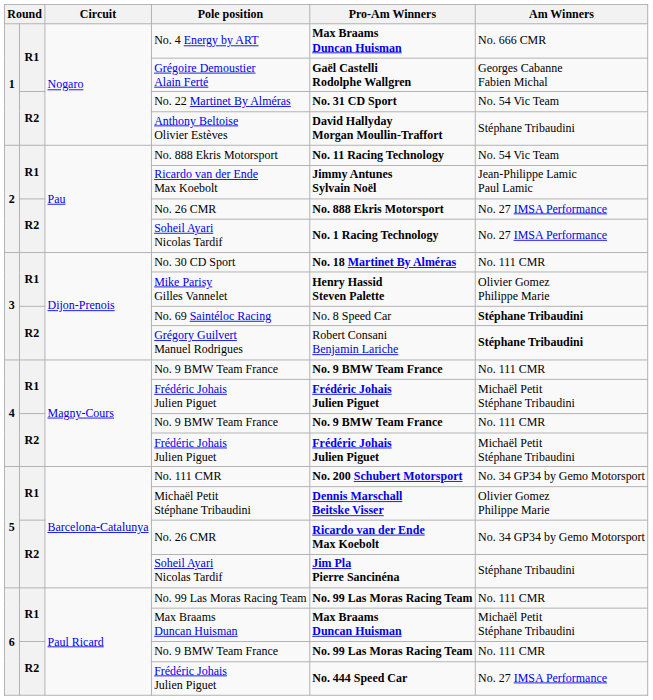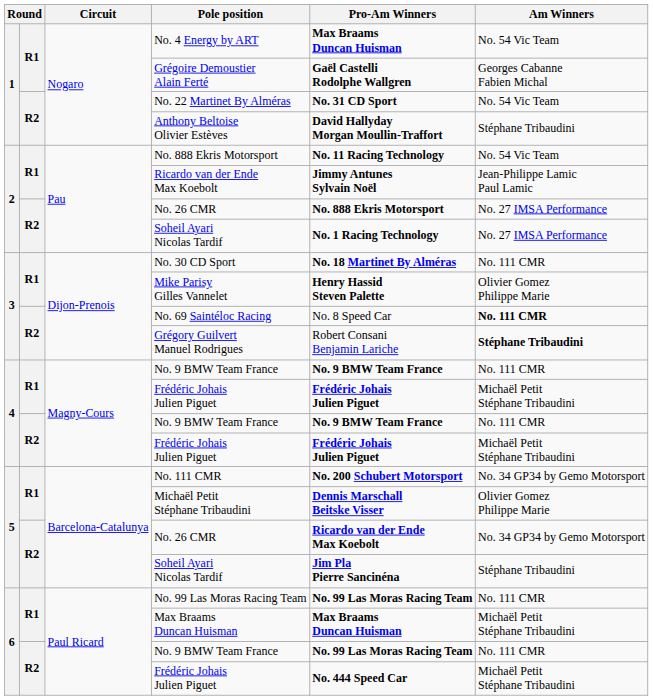 <table class="wikitable" style="font-size: 85%;">
 <tr>
 <th colspan=2>Round</th>
 <th>Circuit</th>
 <th>Pole position</th>
 <th>Pro-Am Winners</th>
 <th>Am Winners</th>
 </tr>
 <tr>
 <th rowspan=4>1</th>
 <th rowspan=2>R1</th>
 <td rowspan=4> <a href='#'>Nogaro</a></td>
 <td> No. 4 <a href='#'>Energy by ART</a></td>
 <td><strong> Max Braams<br> <a href='#'>Duncan Huisman</a></strong></td>
-<td> No. 666 CMR</td>
+<td> No. 54 Vic Team</td>
 </tr>
 <tr>
 <td> <a href='#'>Grégoire Demoustier</a><br> <a href='#'>Alain Ferté</a></td>
 <td><strong> Gaël Castelli<br> Rodolphe Wallgren</strong></td>
 <td> Georges Cabanne<br> Fabien Michal</td>
 </tr>
 <tr>
 <th rowspan=2>R2</th>
 <td> No. 22 <a href='#'>Martinet By Alméras</a></td>
 <td><strong> No. 31 CD Sport</strong></td>
 <td> No. 54 Vic Team</td>
 </tr>
 <tr>
 <td> <a href='#'>Anthony Beltoise</a><br> Olivier Estèves</td>
 <td><strong> David Hallyday<br> Morgan Moullin-Traffort</strong></td>
 <td> Stéphane Tribaudini</td>
 </tr>
 <tr>
 <th rowspan=4>2</th>
 <th rowspan=2>R1</th>
 <td rowspan=4> <a href='#'>Pau</a></td>
 <td> No. 888 Ekris Motorsport</td>
 <td><strong> No. 11 Racing Technology</strong></td>
 <td> No. 54 Vic Team</td>
 </tr>
 <tr>
 <td> <a href='#'>Ricardo van der Ende</a><br> Max Koebolt</td>
 <td><strong> Jimmy Antunes<br> Sylvain Noël</strong></td>
 <td> Jean-Philippe Lamic<br> Paul Lamic</td>
 </tr>
 <tr>
 <th rowspan=2>R2</th>
 <td> No. 26 CMR</td>
 <td><strong> No. 888 Ekris Motorsport</strong></td>
 <td> No. 27 <a href='#'>IMSA Performance</a></td>
 </tr>
 <tr>
 <td> <a href='#'>Soheil Ayari</a><br> Nicolas Tardif</td>
 <td><strong> No. 1 Racing Technology</strong></td>
 <td> No. 27 <a href='#'>IMSA Performance</a></td>
 </tr>
 <tr>
 <th rowspan=4>3</th>
 <th rowspan=2>R1</th>
 <td rowspan=4> <a href='#'>Dijon-Prenois</a></td>
 <td> No. 30 CD Sport</td>
 <td><strong> No. 18 <a href='#'>Martinet By Alméras</a></strong></td>
 <td> No. 111 CMR</td>
 </tr>
 <tr>
 <td> <a href='#'>Mike Parisy</a><br> Gilles Vannelet</td>
 <td><strong> Henry Hassid<br> Steven Palette</strong></td>
 <td> Olivier Gomez<br> Philippe Marie</td>
 </tr>
 <tr>
 <th rowspan=2>R2</th>
 <td> No. 69 <a href='#'>Saintéloc Racing</a></td>
 <td> No. 8 Speed Car</td>
-<td><strong> Stéphane Tribaudini</strong></td>
+<td><strong> No. 111 CMR</strong></td>
 </tr>
 <tr>
 <td> <a href='#'>Grégory Guilvert</a><br> Manuel Rodrigues</td>
 <td> Robert Consani<br> <a href='#'>Benjamin Lariche</a></td>
 <td><strong> Stéphane Tribaudini</strong></td>
 </tr>
 <tr>
 <th rowspan=4>4</th>
 <th rowspan=2>R1</th>
 <td rowspan=4> <a href='#'>Magny-Cours</a></td>
 <td> No. 9 BMW Team France</td>
 <td><strong> No. 9 BMW Team France</strong></td>
 <td> No. 111 CMR</td>
 </tr>
 <tr>
 <td> <a href='#'>Frédéric Johais</a><br> Julien Piguet</td>
 <td><strong> <a href='#'>Frédéric Johais</a><br> Julien Piguet</strong></td>
 <td> Michaël Petit<br> Stéphane Tribaudini</td>
 </tr>
 <tr>
 <th rowspan=2>R2</th>
 <td> No. 9 BMW Team France</td>
 <td><strong> No. 9 BMW Team France</strong></td>
 <td> No. 111 CMR</td>
 </tr>
 <tr>
 <td> <a href='#'>Frédéric Johais</a><br> Julien Piguet</td>
 <td><strong> <a href='#'>Frédéric Johais</a><br> Julien Piguet</strong></td>
 <td> Michaël Petit<br> Stéphane Tribaudini</td>
 </tr>
 <tr>
 <th rowspan=4>5</th>
 <th rowspan=2>R1</th>
 <td rowspan=4> <a href='#'>Barcelona-Catalunya</a></td>
 <td> No. 111 CMR</td>
 <td><strong> No. 200 <a href='#'>Schubert Motorsport</a></strong></td>
 <td> No. 34 GP34 by Gemo Motorsport</td>
 </tr>
 <tr>
 <td> Michaël Petit<br> Stéphane Tribaudini</td>
 <td><strong> <a href='#'>Dennis Marschall</a><br> <a href='#'>Beitske Visser</a></strong></td>
 <td> Olivier Gomez<br> Philippe Marie</td>
 </tr>
 <tr>
 <th rowspan=2>R2</th>
 <td> No. 26 CMR</td>
 <td><strong> <a href='#'>Ricardo van der Ende</a><br> Max Koebolt</strong></td>
 <td> No. 34 GP34 by Gemo Motorsport</td>
 </tr>
 <tr>
 <td> <a href='#'>Soheil Ayari</a><br> Nicolas Tardif</td>
 <td><strong> <a href='#'>Jim Pla</a><br> Pierre Sancinéna</strong></td>
 <td> Stéphane Tribaudini</td>
 </tr>
 <tr>
 <th rowspan=4>6</th>
 <th rowspan=2>R1</th>
 <td rowspan=4> <a href='#'>Paul Ricard</a></td>
 <td> No. 99 Las Moras Racing Team</td>
 <td><strong> No. 99 Las Moras Racing Team</strong></td>
 <td> No. 111 CMR</td>
 </tr>
 <tr>
 <td> Max Braams<br> <a href='#'>Duncan Huisman</a></td>
 <td><strong> Max Braams<br> <a href='#'>Duncan Huisman</a></strong></td>
 <td> Michaël Petit<br> Stéphane Tribaudini</td>
 </tr>
 <tr>
 <th rowspan=2>R2</th>
 <td> No. 9 BMW Team France</td>
 <td><strong> No. 99 Las Moras Racing Team</strong></td>
 <td> No. 111 CMR</td>
 </tr>
 <tr>
 <td> <a href='#'>Frédéric Johais</a><br> Julien Piguet</td>
 <td><strong> No. 444 Speed Car</strong></td>
-<td> No. 27 <a href='#'>IMSA Performance</a></td>
+<td> Michaël Petit<br> Stéphane Tribaudini</td>
 </tr>
 </table>
